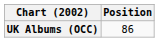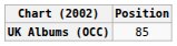 <table class="wikitable plainrowheaders" style="text-align:center;">
 <tr>
 <th scope="col">Chart (2002)</th>
 <th scope="col">Position</th>
 </tr>
 <tr>
 <th scope="row">UK Albums (OCC)</th>
-<td>86</td>
+<td>85</td>
 </tr>
 </table>
